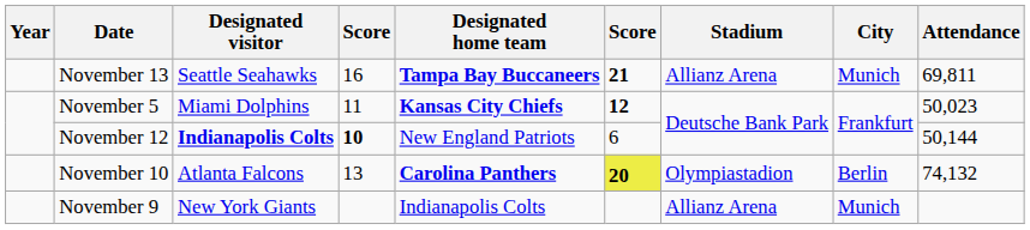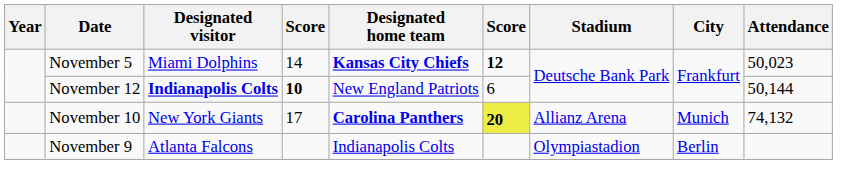 <table class="wikitable sortable">
 <tr>
 <th>Year</th>
 <th>Date</th>
 <th>Designated<br>visitor</th>
 <th>Score</th>
 <th>Designated<br>home team</th>
 <th>Score</th>
 <th>Stadium</th>
 <th>City</th>
 <th>Attendance</th>
 </tr>
 <tr>
-<td></td>
-<td>November 13</td>
-<td><a href='#'>Seattle Seahawks</a></td>
-<td>16</td>
-<td><strong><a href='#'>Tampa Bay Buccaneers</a></strong></td>
-<td><strong>21</strong></td>
-<td><a href='#'>Allianz Arena</a></td>
-<td><a href='#'>Munich</a></td>
-<td>69,811</td>
-</tr>
-<tr>
 <td rowspan="2"></td>
 <td>November 5</td>
 <td><a href='#'>Miami Dolphins</a></td>
-<td>11</td>
+<td>14</td>
 <td><strong><a href='#'>Kansas City Chiefs</a></strong></td>
 <td><strong>12</strong></td>
 <td rowspan="2"><a href='#'>Deutsche Bank Park</a></td>
 <td rowspan="2"><a href='#'>Frankfurt</a></td>
 <td>50,023</td>
 </tr>
 <tr>
 <td>November 12</td>
 <td><strong><a href='#'>Indianapolis Colts</a></strong></td>
 <td><strong>10</strong></td>
 <td><a href='#'>New England Patriots</a></td>
 <td>6</td>
 <td>50,144</td>
 </tr>
 <tr>
 <td></td>
 <td>November 10</td>
-<td><a href='#'>Atlanta Falcons</a></td>
-<td>13</td>
+<td><a href='#'>New York Giants</a></td>
+<td>17</td>
 <td><strong><a href='#'>Carolina Panthers</a></strong></td>
 <td style="background-color:#eded45"><strong>20</strong><sup></sup></td>
-<td><a href='#'>Olympiastadion</a></td>
-<td><a href='#'>Berlin</a></td>
+<td><a href='#'>Allianz Arena</a></td>
+<td><a href='#'>Munich</a></td>
 <td>74,132</td>
 </tr>
 <tr>
 <td></td>
 <td>November 9</td>
-<td><a href='#'>New York Giants</a></td>
+<td><a href='#'>Atlanta Falcons</a></td>
 <td></td>
 <td><a href='#'>Indianapolis Colts</a></td>
 <td></td>
-<td><a href='#'>Allianz Arena</a></td>
-<td><a href='#'>Munich</a></td>
+<td><a href='#'>Olympiastadion</a></td>
+<td><a href='#'>Berlin</a></td>
 <td></td>
 </tr>
 </table>
